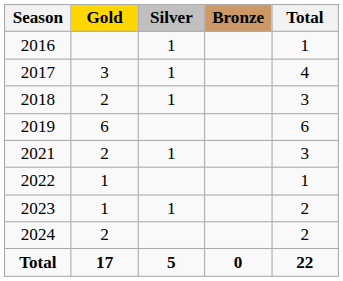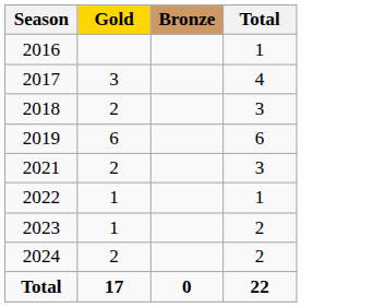 <table class="wikitable" style="text-align:center">
 <tr>
 <th width = "55">Season</th>
 <th width = "55" style = "background: Gold;">Gold</th>
-<th width = "55" style = "background: Silver;">Silver</th>
 <th width = "55" style = "background: #c96;">Bronze</th>
 <th width = "55">Total</th>
 </tr>
 <tr>
 <td>2016</td>
 <td></td>
-<td>1</td>
 <td></td>
 <td>1</td>
 </tr>
 <tr>
 <td>2017</td>
 <td>3</td>
-<td>1</td>
 <td></td>
 <td>4</td>
 </tr>
 <tr>
 <td>2018</td>
 <td>2</td>
-<td>1</td>
 <td></td>
 <td>3</td>
 </tr>
 <tr>
 <td>2019</td>
 <td>6</td>
 <td></td>
-<td></td>
 <td>6</td>
 </tr>
 <tr>
 <td>2021</td>
 <td>2</td>
-<td>1</td>
 <td></td>
 <td>3</td>
 </tr>
 <tr>
 <td>2022</td>
 <td>1</td>
 <td></td>
-<td></td>
 <td>1</td>
 </tr>
 <tr>
 <td>2023</td>
-<td>1</td>
 <td>1</td>
 <td></td>
 <td>2</td>
 </tr>
 <tr>
 <td>2024</td>
 <td>2</td>
 <td></td>
-<td></td>
 <td>2</td>
 </tr>
 <tr>
 <td><strong>Total</strong></td>
 <td><strong>17</strong></td>
-<td><strong>5</strong></td>
 <td><strong>0</strong></td>
 <td><strong>22</strong></td>
 </tr>
 </table>
